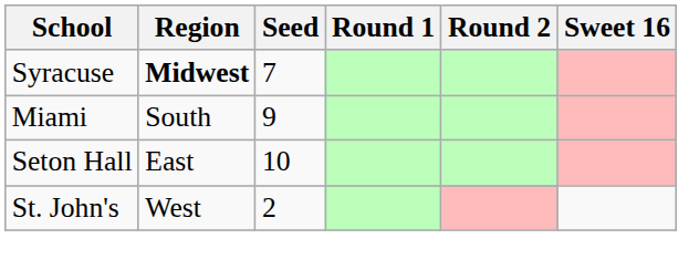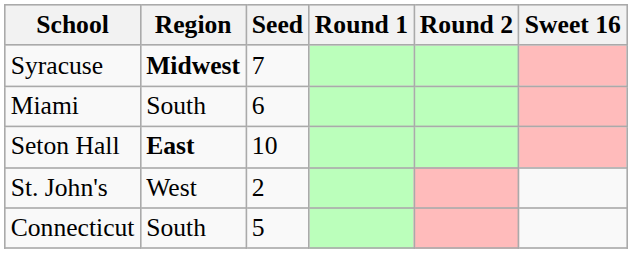 <table class="wikitable">
 <tr>
 <th>School</th>
 <th>Region</th>
 <th>Seed</th>
 <th>Round 1</th>
 <th>Round 2</th>
 <th>Sweet 16</th>
 </tr>
 <tr>
 <td>Syracuse</td>
 <td><strong>Midwest</strong></td>
 <td>7</td>
 <td style="background:#bfb;"></td>
 <td style="background:#bfb;"></td>
 <td style="background:#fbb;"></td>
 </tr>
 <tr>
 <td>Miami</td>
 <td>South</td>
-<td>9</td>
+<td>6</td>
 <td style="background:#bfb;"></td>
 <td style="background:#bfb;"></td>
 <td style="background:#fbb;"></td>
 </tr>
 <tr>
 <td>Seton Hall</td>
-<td>East</td>
+<td><strong>East</strong></td>
 <td>10</td>
 <td style="background:#bfb;"></td>
 <td style="background:#bfb;"></td>
 <td style="background:#fbb;"></td>
 </tr>
 <tr>
 <td>St. John's</td>
 <td>West</td>
 <td>2</td>
 <td style="background:#bfb;"></td>
 <td style="background:#fbb;"></td>
 <td></td>
 </tr>
+<tr>
+<td>Connecticut</td>
+<td>South</td>
+<td>5</td>
+<td style="background:#bfb;"></td>
+<td style="background:#fbb;"></td>
+<td></td>
+</tr>
 </table>
